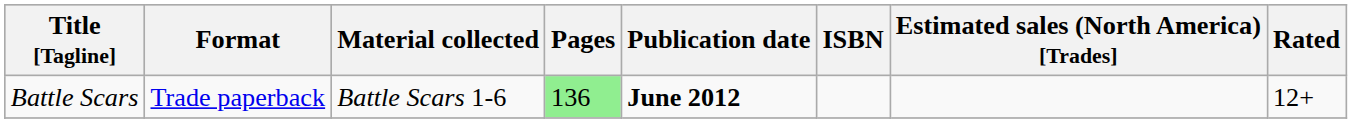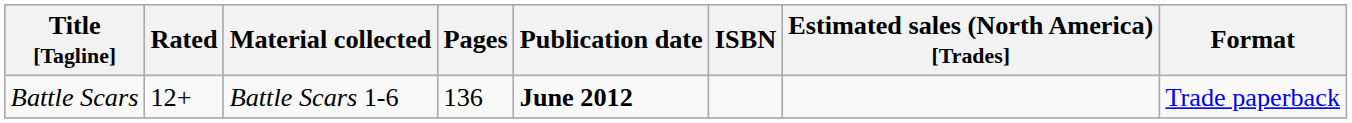 <table class="wikitable">
 <tr>
 <th>Title<br><small>[Tagline]</small></th>
-<th>Format</th>
+<th>Rated</th>
 <th>Material collected</th>
 <th>Pages</th>
 <th>Publication date</th>
 <th>ISBN</th>
 <th>Estimated sales (North America)<br><small>[Trades]</small></th>
-<th>Rated</th>
+<th>Format</th>
 </tr>
 <tr>
 <td><em>Battle Scars</em></td>
-<td><a href='#'>Trade paperback</a></td>
+<td>12+</td>
 <td><em>Battle Scars</em> 1-6</td>
-<td style="background: lightgreen;">136</td>
+<td>136</td>
 <td><strong>June 2012</strong></td>
 <td><br></td>
 <td></td>
-<td>12+</td>
+<td><a href='#'>Trade paperback</a></td>
 </tr>
 </table>
